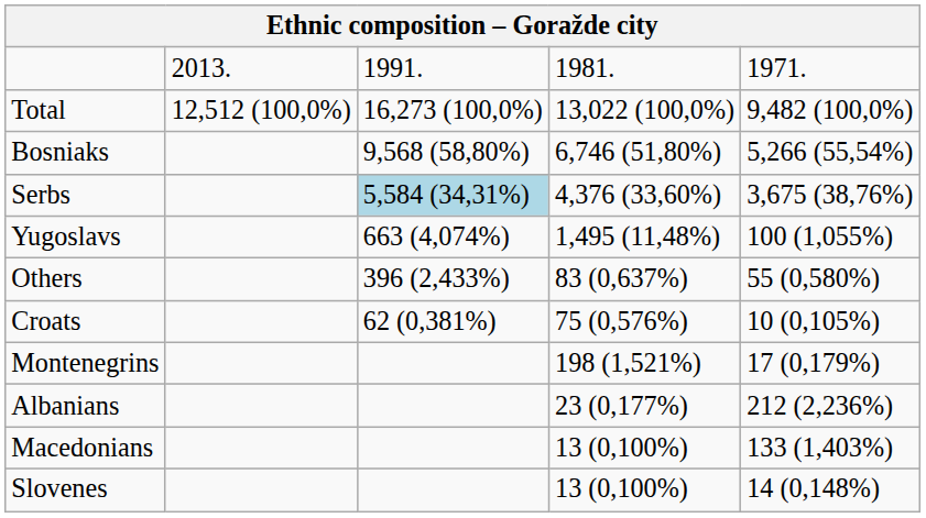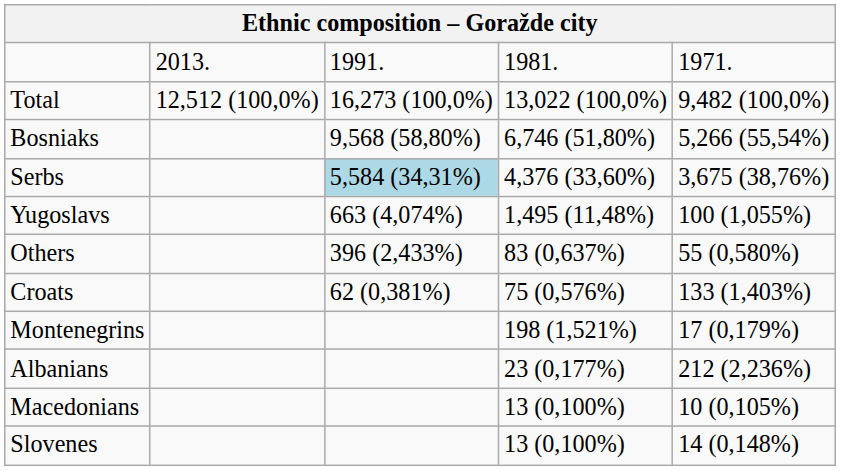 <table class="wikitable">
 <tr>
 <th colspan="8">Ethnic composition – Goražde city</th>
 </tr>
 <tr>
 <td></td>
 <td>2013.</td>
 <td>1991.</td>
 <td>1981.</td>
 <td>1971.</td>
 </tr>
 <tr>
 <td>Total</td>
 <td>12,512 (100,0%)</td>
 <td>16,273 (100,0%)</td>
 <td>13,022 (100,0%)</td>
 <td>9,482 (100,0%)</td>
 </tr>
 <tr>
 <td>Bosniaks</td>
 <td></td>
 <td>9,568 (58,80%)</td>
 <td>6,746 (51,80%)</td>
 <td>5,266 (55,54%)</td>
 </tr>
 <tr>
 <td>Serbs</td>
 <td></td>
 <td style="background: lightblue;">5,584 (34,31%)</td>
 <td>4,376 (33,60%)</td>
 <td>3,675 (38,76%)</td>
 </tr>
 <tr>
 <td>Yugoslavs</td>
 <td></td>
 <td>663 (4,074%)</td>
 <td>1,495 (11,48%)</td>
 <td>100 (1,055%)</td>
 </tr>
 <tr>
 <td>Others</td>
 <td></td>
 <td>396 (2,433%)</td>
 <td>83 (0,637%)</td>
 <td>55 (0,580%)</td>
 </tr>
 <tr>
 <td>Croats</td>
 <td></td>
 <td>62 (0,381%)</td>
 <td>75 (0,576%)</td>
-<td>10 (0,105%)</td>
+<td>133 (1,403%)</td>
 </tr>
 <tr>
 <td>Montenegrins</td>
 <td></td>
 <td></td>
 <td>198 (1,521%)</td>
 <td>17 (0,179%)</td>
 </tr>
 <tr>
 <td>Albanians</td>
 <td></td>
 <td></td>
 <td>23 (0,177%)</td>
 <td>212 (2,236%)</td>
 </tr>
 <tr>
 <td>Macedonians</td>
 <td></td>
 <td></td>
 <td>13 (0,100%)</td>
-<td>133 (1,403%)</td>
+<td>10 (0,105%)</td>
 </tr>
 <tr>
 <td>Slovenes</td>
 <td></td>
 <td></td>
 <td>13 (0,100%)</td>
 <td>14 (0,148%)</td>
 </tr>
 </table>
